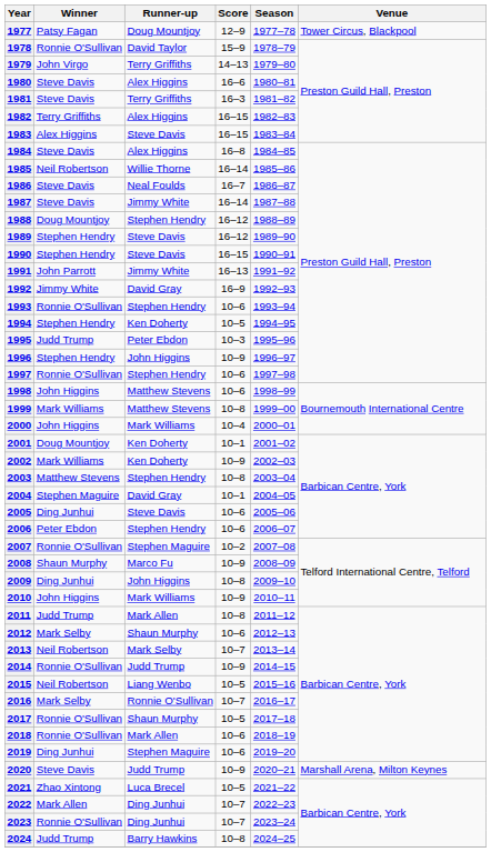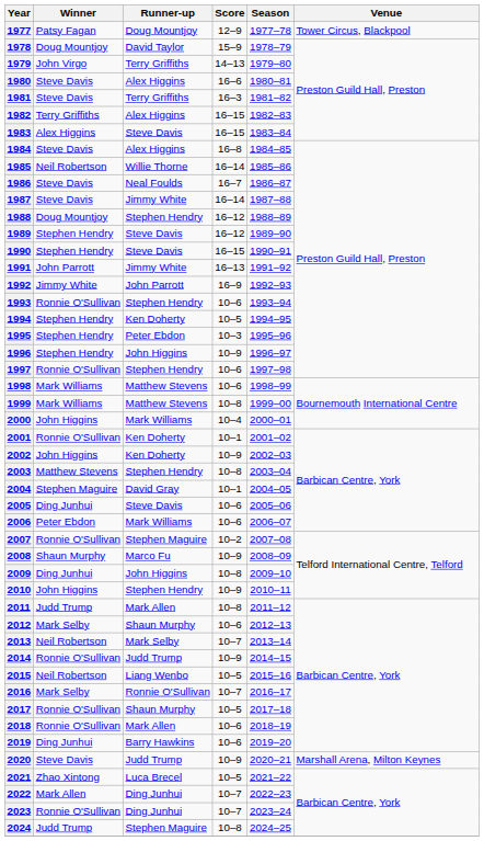 <table class="wikitable sortable sticky-header">
 <tr>
 <th scope="col">Year</th>
 <th scope="col">Winner</th>
 <th scope="col">Runner-up</th>
 <th scope="col">Score</th>
 <th scope="col">Season</th>
 <th scope="col" width="270">Venue</th>
 </tr>
 <tr>
 <th scope="row"; style="text-align:left;"><a href='#'>1977</a></th>
 <td data-sort-value="Fagan, Patsy"><a href='#'>Patsy Fagan</a></td>
 <td data-sort-value="Mountjoy, Doug"><a href='#'>Doug Mountjoy</a></td>
 <td style="text-align: center">12–9</td>
 <td style="text-align: center"><a href='#'>1977–78</a></td>
 <td><a href='#'>Tower Circus</a>, <a href='#'>Blackpool</a></td>
 </tr>
 <tr>
 <th scope="row"; style="text-align:left;"><a href='#'>1978</a></th>
-<td data-sort-value="O'Sullivan, Ronnie"><a href='#'>Ronnie O'Sullivan</a></td>
+<td data-sort-value="Mountjoy, Doug"><a href='#'>Doug Mountjoy</a></td>
 <td data-sort-value="Taylor, David"><a href='#'>David Taylor</a></td>
 <td style="text-align: center">15–9</td>
 <td style="text-align: center"><a href='#'>1978–79</a></td>
 <td rowspan=6><a href='#'>Preston Guild Hall</a>, <a href='#'>Preston</a></td>
 </tr>
 <tr>
 <th scope="row"; style="text-align:left;"><a href='#'>1979</a></th>
 <td data-sort-value="Virgo, John"><a href='#'>John Virgo</a></td>
 <td data-sort-value="Griffiths, Terry"><a href='#'>Terry Griffiths</a></td>
 <td style="text-align: center">14–13</td>
 <td style="text-align: center"><a href='#'>1979–80</a></td>
 </tr>
 <tr>
 <th scope="row"; style="text-align:left;"><a href='#'>1980</a></th>
 <td data-sort-value="Davis, Steve"><a href='#'>Steve Davis</a></td>
 <td data-sort-value="Higgins, Alex"><a href='#'>Alex Higgins</a></td>
 <td style="text-align: center">16–6</td>
 <td style="text-align: center"><a href='#'>1980–81</a></td>
 </tr>
 <tr>
 <th scope="row"; style="text-align:left;"><a href='#'>1981</a></th>
 <td data-sort-value="Davis, Steve"><a href='#'>Steve Davis</a></td>
 <td data-sort-value="Griffiths, Terry"><a href='#'>Terry Griffiths</a></td>
 <td style="text-align: center">16–3</td>
 <td style="text-align: center"><a href='#'>1981–82</a></td>
 </tr>
 <tr>
 <th scope="row"; style="text-align:left;"><a href='#'>1982</a></th>
 <td data-sort-value="Griffiths, Terry"><a href='#'>Terry Griffiths</a></td>
 <td data-sort-value="Higgins, Alex"><a href='#'>Alex Higgins</a></td>
 <td style="text-align: center">16–15</td>
 <td style="text-align: center"><a href='#'>1982–83</a></td>
 </tr>
 <tr>
 <th scope="row"; style="text-align:left;"><a href='#'>1983</a></th>
 <td data-sort-value="Higgins, Alex"><a href='#'>Alex Higgins</a></td>
 <td data-sort-value="Davis, Steve"><a href='#'>Steve Davis</a></td>
 <td style="text-align: center">16–15</td>
 <td style="text-align: center"><a href='#'>1983–84</a></td>
 </tr>
 <tr>
 <th scope="row"; style="text-align:left;"><a href='#'>1984</a></th>
 <td data-sort-value="Davis, Steve"><a href='#'>Steve Davis</a></td>
 <td data-sort-value="Higgins, Alex"><a href='#'>Alex Higgins</a></td>
 <td style="text-align: center">16–8</td>
 <td style="text-align: center"><a href='#'>1984–85</a></td>
 <td rowspan=14><a href='#'>Preston Guild Hall</a>, <a href='#'>Preston</a></td>
 </tr>
 <tr>
 <th scope="row"; style="text-align:left;"><a href='#'>1985</a></th>
 <td data-sort-value="Robertson, Neil"><a href='#'>Neil Robertson</a></td>
 <td data-sort-value="Thorne, Willie"><a href='#'>Willie Thorne</a></td>
 <td style="text-align: center">16–14</td>
 <td style="text-align: center"><a href='#'>1985–86</a></td>
 </tr>
 <tr>
 <th scope="row"; style="text-align:left;"><a href='#'>1986</a></th>
 <td data-sort-value="Davis, Steve"><a href='#'>Steve Davis</a></td>
 <td data-sort-value="Foulds, Neal"><a href='#'>Neal Foulds</a></td>
 <td style="text-align: center">16–7</td>
 <td style="text-align: center"><a href='#'>1986–87</a></td>
 </tr>
 <tr>
 <th scope="row"; style="text-align:left;"><a href='#'>1987</a></th>
 <td data-sort-value="Davis, Steve"><a href='#'>Steve Davis</a></td>
 <td data-sort-value="White, Jimmy"><a href='#'>Jimmy White</a></td>
 <td style="text-align: center">16–14</td>
 <td style="text-align: center"><a href='#'>1987–88</a></td>
 </tr>
 <tr>
 <th scope="row"; style="text-align:left;"><a href='#'>1988</a></th>
 <td data-sort-value="Mountjoy, Doug"><a href='#'>Doug Mountjoy</a></td>
 <td data-sort-value="Hendry, Stephen"><a href='#'>Stephen Hendry</a></td>
 <td style="text-align: center">16–12</td>
 <td style="text-align: center"><a href='#'>1988–89</a></td>
 </tr>
 <tr>
 <th scope="row"; style="text-align:left;"><a href='#'>1989</a></th>
 <td data-sort-value="Hendry, Stephen"><a href='#'>Stephen Hendry</a></td>
 <td data-sort-value="Davis, Steve"><a href='#'>Steve Davis</a></td>
 <td style="text-align: center">16–12</td>
 <td style="text-align: center"><a href='#'>1989–90</a></td>
 </tr>
 <tr>
 <th scope="row"; style="text-align:left;"><a href='#'>1990</a></th>
 <td data-sort-value="Hendry, Stephen"><a href='#'>Stephen Hendry</a></td>
 <td data-sort-value="Davis, Steve"><a href='#'>Steve Davis</a></td>
 <td style="text-align: center">16–15</td>
 <td style="text-align: center"><a href='#'>1990–91</a></td>
 </tr>
 <tr>
 <th scope="row"; style="text-align:left;"><a href='#'>1991</a></th>
 <td data-sort-value="Parrott, John"><a href='#'>John Parrott</a></td>
 <td data-sort-value="White, Jimmy"><a href='#'>Jimmy White</a></td>
 <td style="text-align: center">16–13</td>
 <td style="text-align: center"><a href='#'>1991–92</a></td>
 </tr>
 <tr>
 <th scope="row"; style="text-align:left;"><a href='#'>1992</a></th>
 <td data-sort-value="White, Jimmy"><a href='#'>Jimmy White</a></td>
-<td data-sort-value="Gray, David"><a href='#'>David Gray</a></td>
+<td data-sort-value="Parrott, John"><a href='#'>John Parrott</a></td>
 <td style="text-align: center">16–9</td>
 <td style="text-align: center"><a href='#'>1992–93</a></td>
 </tr>
 <tr>
 <th scope="row"; style="text-align:left;"><a href='#'>1993</a></th>
 <td data-sort-value="O'Sullivan, Ronnie"><a href='#'>Ronnie O'Sullivan</a></td>
 <td data-sort-value="Hendry, Stephen"><a href='#'>Stephen Hendry</a></td>
 <td style="text-align: center">10–6</td>
 <td style="text-align: center"><a href='#'>1993–94</a></td>
 </tr>
 <tr>
 <th scope="row"; style="text-align:left;"><a href='#'>1994</a></th>
 <td data-sort-value="Hendry, Stephen"><a href='#'>Stephen Hendry</a></td>
 <td data-sort-value="Doherty, Ken"><a href='#'>Ken Doherty</a></td>
 <td style="text-align: center">10–5</td>
 <td style="text-align: center"><a href='#'>1994–95</a></td>
 </tr>
 <tr>
 <th scope="row"; style="text-align:left;"><a href='#'>1995</a></th>
-<td data-sort-value="Trump, Judd"><a href='#'>Judd Trump</a></td>
+<td data-sort-value="Hendry, Stephen"><a href='#'>Stephen Hendry</a></td>
 <td data-sort-value="Ebdon, Peter"><a href='#'>Peter Ebdon</a></td>
 <td style="text-align: center">10–3</td>
 <td style="text-align: center"><a href='#'>1995–96</a></td>
 </tr>
 <tr>
 <th scope="row"; style="text-align:left;"><a href='#'>1996</a></th>
 <td data-sort-value="Hendry, Stephen"><a href='#'>Stephen Hendry</a></td>
 <td data-sort-value="Higgins, John"><a href='#'>John Higgins</a></td>
 <td style="text-align: center">10–9</td>
 <td style="text-align: center"><a href='#'>1996–97</a></td>
 </tr>
 <tr>
 <th scope="row"; style="text-align:left;"><a href='#'>1997</a></th>
 <td data-sort-value="O'Sullivan, Ronnie"><a href='#'>Ronnie O'Sullivan</a></td>
 <td data-sort-value="Hendry, Stephen"><a href='#'>Stephen Hendry</a></td>
 <td style="text-align: center">10–6</td>
 <td style="text-align: center"><a href='#'>1997–98</a></td>
 </tr>
 <tr>
 <th scope="row"; style="text-align:left;"><a href='#'>1998</a></th>
-<td data-sort-value="Higgins, John"><a href='#'>John Higgins</a></td>
+<td data-sort-value="Williams, Mark"><a href='#'>Mark Williams</a></td>
 <td data-sort-value="Stevens, Matthew"><a href='#'>Matthew Stevens</a></td>
 <td style="text-align: center">10–6</td>
 <td style="text-align: center"><a href='#'>1998–99</a></td>
 <td rowspan=3><a href='#'>Bournemouth</a> <a href='#'>International Centre</a></td>
 </tr>
 <tr>
 <th scope="row"; style="text-align:left;"><a href='#'>1999</a></th>
 <td data-sort-value="Williams, Mark"><a href='#'>Mark Williams</a></td>
 <td data-sort-value="Stevens, Matthew"><a href='#'>Matthew Stevens</a></td>
 <td style="text-align: center">10–8</td>
 <td style="text-align: center"><a href='#'>1999–00</a></td>
 </tr>
 <tr>
 <th scope="row"; style="text-align:left;"><a href='#'>2000</a></th>
 <td data-sort-value="Higgins, John"><a href='#'>John Higgins</a></td>
 <td data-sort-value="Williams, Mark"><a href='#'>Mark Williams</a></td>
 <td style="text-align: center">10–4</td>
 <td style="text-align: center"><a href='#'>2000–01</a></td>
 </tr>
 <tr>
 <th scope="row"; style="text-align:left;"><a href='#'>2001</a></th>
-<td data-sort-value="Mountjoy, Doug"><a href='#'>Doug Mountjoy</a></td>
+<td data-sort-value="O'Sullivan, Ronnie"><a href='#'>Ronnie O'Sullivan</a></td>
 <td data-sort-value="Doherty, Ken"><a href='#'>Ken Doherty</a></td>
 <td style="text-align: center">10–1</td>
 <td style="text-align: center"><a href='#'>2001–02</a></td>
 <td rowspan=6><a href='#'>Barbican Centre</a>, <a href='#'>York</a></td>
 </tr>
 <tr>
 <th scope="row"; style="text-align:left;"><a href='#'>2002</a></th>
-<td data-sort-value="Williams, Mark"><a href='#'>Mark Williams</a></td>
+<td data-sort-value="Higgins, John"><a href='#'>John Higgins</a></td>
 <td data-sort-value="Doherty, Ken"><a href='#'>Ken Doherty</a></td>
 <td style="text-align: center">10–9</td>
 <td style="text-align: center"><a href='#'>2002–03</a></td>
 </tr>
 <tr>
 <th scope="row"; style="text-align:left;"><a href='#'>2003</a></th>
 <td data-sort-value="Stevens, Matthew"><a href='#'>Matthew Stevens</a></td>
 <td data-sort-value="Hendry, Stephen"><a href='#'>Stephen Hendry</a></td>
 <td style="text-align: center">10–8</td>
 <td style="text-align: center"><a href='#'>2003–04</a></td>
 </tr>
 <tr>
 <th scope="row"; style="text-align:left;"><a href='#'>2004</a></th>
 <td data-sort-value="Maguire, Stephen"><a href='#'>Stephen Maguire</a></td>
 <td data-sort-value="Gray, David"><a href='#'>David Gray</a></td>
 <td style="text-align: center">10–1</td>
 <td style="text-align: center"><a href='#'>2004–05</a></td>
 </tr>
 <tr>
 <th scope="row"; style="text-align:left;"><a href='#'>2005</a></th>
 <td data-sort-value="Ding, Junhui"><a href='#'>Ding Junhui</a></td>
 <td data-sort-value="Davis, Steve"><a href='#'>Steve Davis</a></td>
 <td style="text-align: center">10–6</td>
 <td style="text-align: center"><a href='#'>2005–06</a></td>
 </tr>
 <tr>
 <th scope="row"; style="text-align:left;"><a href='#'>2006</a></th>
 <td data-sort-value="Ebdon, Peter"><a href='#'>Peter Ebdon</a></td>
-<td data-sort-value="Hendry, Stephen"><a href='#'>Stephen Hendry</a></td>
+<td data-sort-value="Williams, Mark"><a href='#'>Mark Williams</a></td>
 <td style="text-align: center">10–6</td>
 <td style="text-align: center"><a href='#'>2006–07</a></td>
 </tr>
 <tr>
 <th scope="row"; style="text-align:left;"><a href='#'>2007</a></th>
 <td data-sort-value="O'Sullivan, Ronnie"><a href='#'>Ronnie O'Sullivan</a></td>
 <td data-sort-value="Maguire, Stephen"><a href='#'>Stephen Maguire</a></td>
 <td style="text-align: center">10–2</td>
 <td style="text-align: center"><a href='#'>2007–08</a></td>
 <td rowspan=4>Telford International Centre, <a href='#'>Telford</a></td>
 </tr>
 <tr>
 <th scope="row"; style="text-align:left;"><a href='#'>2008</a></th>
 <td data-sort-value="Murphy, Shaun"><a href='#'>Shaun Murphy</a></td>
 <td data-sort-value="Fu, Marco"><a href='#'>Marco Fu</a></td>
 <td style="text-align: center">10–9</td>
 <td style="text-align: center"><a href='#'>2008–09</a></td>
 </tr>
 <tr>
 <th scope="row"; style="text-align:left;"><a href='#'>2009</a></th>
 <td data-sort-value="Ding, Junhui"><a href='#'>Ding Junhui</a></td>
 <td data-sort-value="Higgins, John"><a href='#'>John Higgins</a></td>
 <td style="text-align: center">10–8</td>
 <td style="text-align: center"><a href='#'>2009–10</a></td>
 </tr>
 <tr>
 <th scope="row"; style="text-align:left;"><a href='#'>2010</a></th>
 <td data-sort-value="Higgins, John"><a href='#'>John Higgins</a></td>
-<td data-sort-value="Williams, Mark"><a href='#'>Mark Williams</a></td>
+<td data-sort-value="Hendry, Stephen"><a href='#'>Stephen Hendry</a></td>
 <td style="text-align: center">10–9</td>
 <td style="text-align: center"><a href='#'>2010–11</a></td>
 </tr>
 <tr>
 <th scope="row"; style="text-align:left;"><a href='#'>2011</a></th>
 <td data-sort-value="Trump, Judd"><a href='#'>Judd Trump</a></td>
 <td data-sort-value="Allen, Mark"><a href='#'>Mark Allen</a></td>
 <td style="text-align: center">10–8</td>
 <td style="text-align: center"><a href='#'>2011–12</a></td>
 <td rowspan=9><a href='#'>Barbican Centre</a>, <a href='#'>York</a></td>
 </tr>
 <tr>
 <th scope="row"; style="text-align:left;"><a href='#'>2012</a></th>
 <td data-sort-value="Selby, Mark"><a href='#'>Mark Selby</a></td>
 <td data-sort-value="Murphy, Shaun"><a href='#'>Shaun Murphy</a></td>
 <td style="text-align: center">10–6</td>
 <td style="text-align: center"><a href='#'>2012–13</a></td>
 </tr>
 <tr>
 <th scope="row"; style="text-align:left;"><a href='#'>2013</a></th>
 <td data-sort-value="Robertson, Neil"><a href='#'>Neil Robertson</a></td>
 <td data-sort-value="Selby, Mark"><a href='#'>Mark Selby</a></td>
 <td style="text-align: center">10–7</td>
 <td style="text-align: center"><a href='#'>2013–14</a></td>
 </tr>
 <tr>
 <th scope="row"; style="text-align:left;"><a href='#'>2014</a></th>
 <td data-sort-value="O'Sullivan, Ronnie"><a href='#'>Ronnie O'Sullivan</a></td>
 <td data-sort-value="Trump, Judd"><a href='#'>Judd Trump</a></td>
 <td style="text-align: center">10–9</td>
 <td style="text-align: center"><a href='#'>2014–15</a></td>
 </tr>
 <tr>
 <th scope="row"; style="text-align:left;"><a href='#'>2015</a></th>
 <td data-sort-value="Robertson, Neil"><a href='#'>Neil Robertson</a></td>
 <td data-sort-value="Liang, Wenbo"><a href='#'>Liang Wenbo</a></td>
 <td style="text-align: center">10–5</td>
 <td style="text-align: center"><a href='#'>2015–16</a></td>
 </tr>
 <tr>
 <th scope="row"; style="text-align:left;"><a href='#'>2016</a></th>
 <td data-sort-value="Selby, Mark"><a href='#'>Mark Selby</a></td>
 <td data-sort-value="O'Sullivan, Ronnie"><a href='#'>Ronnie O'Sullivan</a></td>
 <td style="text-align: center">10–7</td>
 <td style="text-align: center"><a href='#'>2016–17</a></td>
 </tr>
 <tr>
 <th scope="row"; style="text-align:left;"><a href='#'>2017</a></th>
 <td data-sort-value="O'Sullivan, Ronnie"><a href='#'>Ronnie O'Sullivan</a></td>
 <td data-sort-value="Murphy, Shaun"><a href='#'>Shaun Murphy</a></td>
 <td style="text-align: center">10–5</td>
 <td style="text-align: center"><a href='#'>2017–18</a></td>
 </tr>
 <tr>
 <th scope="row"; style="text-align:left;"><a href='#'>2018</a></th>
 <td data-sort-value="O'Sullivan, Ronnie"><a href='#'>Ronnie O'Sullivan</a></td>
 <td data-sort-value="Allen, Mark"><a href='#'>Mark Allen</a></td>
 <td style="text-align: center">10–6</td>
 <td style="text-align: center"><a href='#'>2018–19</a></td>
 </tr>
 <tr>
 <th scope="row"; style="text-align:left;"><a href='#'>2019</a></th>
 <td data-sort-value="Ding, Junhui"><a href='#'>Ding Junhui</a></td>
-<td data-sort-value="Maguire, Stephen"><a href='#'>Stephen Maguire</a></td>
+<td data-sort-value="Hawkins, Barry"><a href='#'>Barry Hawkins</a></td>
 <td style="text-align: center">10–6</td>
 <td style="text-align: center"><a href='#'>2019–20</a></td>
 </tr>
 <tr>
 <th scope="row"; style="text-align:left;"><a href='#'>2020</a></th>
 <td data-sort-value="Davis, Steve"><a href='#'>Steve Davis</a></td>
 <td data-sort-value="Trump, Judd"><a href='#'>Judd Trump</a></td>
 <td style="text-align: center">10–9</td>
 <td style="text-align: center"><a href='#'>2020–21</a></td>
 <td><a href='#'>Marshall Arena</a>, <a href='#'>Milton Keynes</a></td>
 </tr>
 <tr>
 <th scope="row"; style="text-align:left;"><a href='#'>2021</a></th>
 <td data-sort-value="Zhao, Xintong"><a href='#'>Zhao Xintong</a></td>
 <td data-sort-value="Brecel, Luca"><a href='#'>Luca Brecel</a></td>
 <td style="text-align: center">10–5</td>
 <td style="text-align: center"><a href='#'>2021–22</a></td>
 <td rowspan=4><a href='#'>Barbican Centre</a>, <a href='#'>York</a></td>
 </tr>
 <tr>
 <th scope="row"; style="text-align:left;"><a href='#'>2022</a></th>
 <td data-sort-value="Allen, Mark"><a href='#'>Mark Allen</a></td>
 <td data-sort-value="Ding, Junhui"><a href='#'>Ding Junhui</a></td>
 <td style="text-align: center">10–7</td>
 <td style="text-align: center"><a href='#'>2022–23</a></td>
 </tr>
 <tr>
 <th scope="row"; style="text-align:left;"><a href='#'>2023</a></th>
 <td data-sort-value="O'Sullivan, Ronnie"><a href='#'>Ronnie O'Sullivan</a></td>
 <td data-sort-value="Ding, Junhui"><a href='#'>Ding Junhui</a></td>
 <td style="text-align: center">10–7</td>
 <td style="text-align: center"><a href='#'>2023–24</a></td>
 </tr>
 <tr>
 <th scope="row"; style="text-align:left;"><a href='#'>2024</a></th>
 <td data-sort-value="Trump, Judd"><a href='#'>Judd Trump</a></td>
-<td data-sort-value="Hawkins, Barry"><a href='#'>Barry Hawkins</a></td>
+<td data-sort-value="Maguire, Stephen"><a href='#'>Stephen Maguire</a></td>
 <td style="text-align: center">10–8</td>
 <td style="text-align: center"><a href='#'>2024–25</a></td>
 </tr>
 <tr>
 </tr>
 </table>
